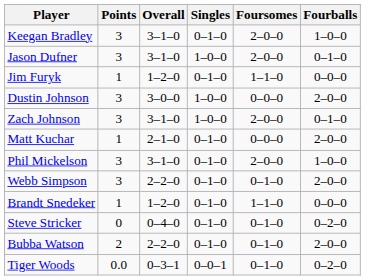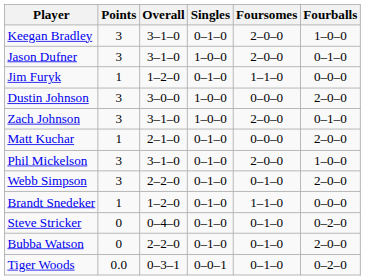 <table class="wikitable sortable" style="text-align:center">
 <tr>
 <th>Player</th>
 <th>Points</th>
 <th>Overall</th>
 <th>Singles</th>
 <th>Foursomes</th>
 <th>Fourballs</th>
 </tr>
 <tr>
 <td align=left><a href='#'>Keegan Bradley</a></td>
 <td>3</td>
 <td>3–1–0</td>
 <td>0–1–0</td>
 <td>2–0–0</td>
 <td>1–0–0</td>
 </tr>
 <tr>
 <td align=left><a href='#'>Jason Dufner</a></td>
 <td>3</td>
 <td>3–1–0</td>
 <td>1–0–0</td>
 <td>2–0–0</td>
 <td>0–1–0</td>
 </tr>
 <tr>
 <td align=left><a href='#'>Jim Furyk</a></td>
 <td>1</td>
 <td>1–2–0</td>
 <td>0–1–0</td>
 <td>1–1–0</td>
 <td>0–0–0</td>
 </tr>
 <tr>
 <td align=left><a href='#'>Dustin Johnson</a></td>
 <td>3</td>
 <td>3–0–0</td>
 <td>1–0–0</td>
 <td>0–0–0</td>
 <td>2–0–0</td>
 </tr>
 <tr>
 <td align=left><a href='#'>Zach Johnson</a></td>
 <td>3</td>
 <td>3–1–0</td>
 <td>1–0–0</td>
 <td>2–0–0</td>
 <td>0–1–0</td>
 </tr>
 <tr>
 <td align=left><a href='#'>Matt Kuchar</a></td>
 <td>1</td>
 <td>2–1–0</td>
 <td>0–1–0</td>
 <td>0–0–0</td>
 <td>2–0–0</td>
 </tr>
 <tr>
 <td align=left><a href='#'>Phil Mickelson</a></td>
 <td>3</td>
 <td>3–1–0</td>
 <td>0–1–0</td>
 <td>2–0–0</td>
 <td>1–0–0</td>
 </tr>
 <tr>
 <td align=left><a href='#'>Webb Simpson</a></td>
 <td>3</td>
 <td>2–2–0</td>
 <td>0–1–0</td>
 <td>0–1–0</td>
 <td>2–0–0</td>
 </tr>
 <tr>
 <td align=left><a href='#'>Brandt Snedeker</a></td>
 <td>1</td>
 <td>1–2–0</td>
 <td>0–1–0</td>
 <td>1–1–0</td>
 <td>0–0–0</td>
 </tr>
 <tr>
 <td align=left><a href='#'>Steve Stricker</a></td>
 <td>0</td>
 <td>0–4–0</td>
 <td>0–1–0</td>
 <td>0–1–0</td>
 <td>0–2–0</td>
 </tr>
 <tr>
 <td align=left><a href='#'>Bubba Watson</a></td>
-<td>2</td>
+<td>0</td>
 <td>2–2–0</td>
 <td>0–1–0</td>
 <td>0–1–0</td>
 <td>2–0–0</td>
 </tr>
 <tr>
 <td align=left><a href='#'>Tiger Woods</a></td>
 <td>0.0</td>
 <td>0–3–1</td>
 <td>0–0–1</td>
 <td>0–1–0</td>
 <td>0–2–0</td>
 </tr>
 </table>
